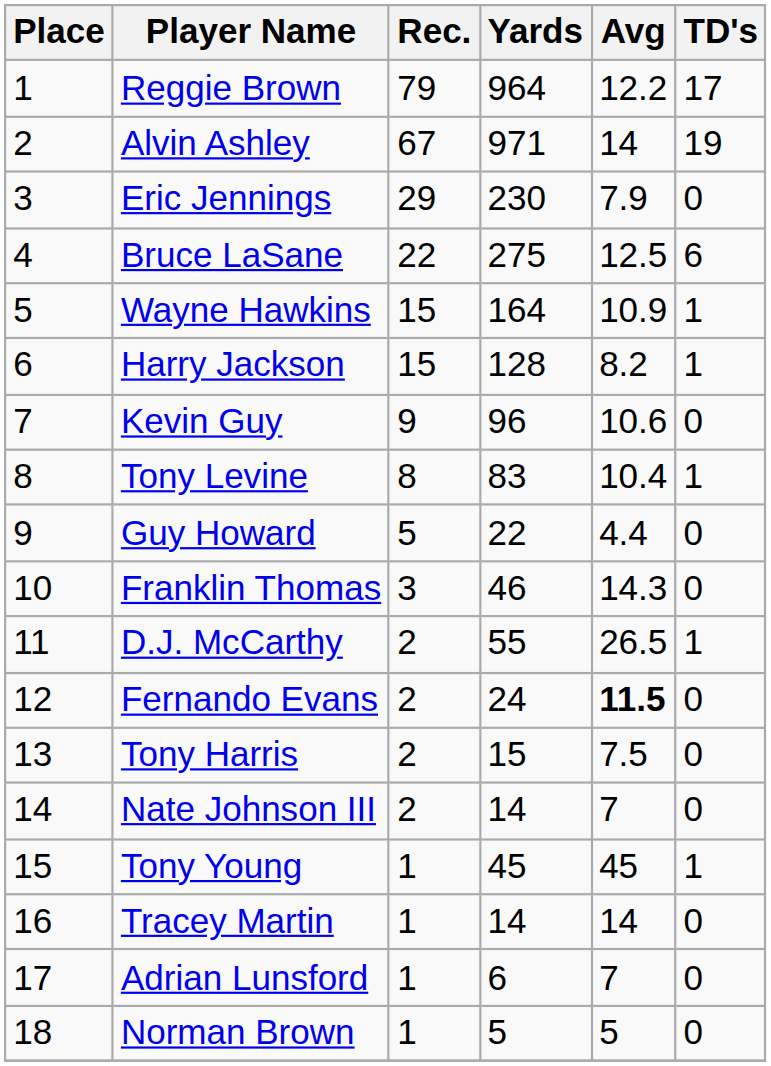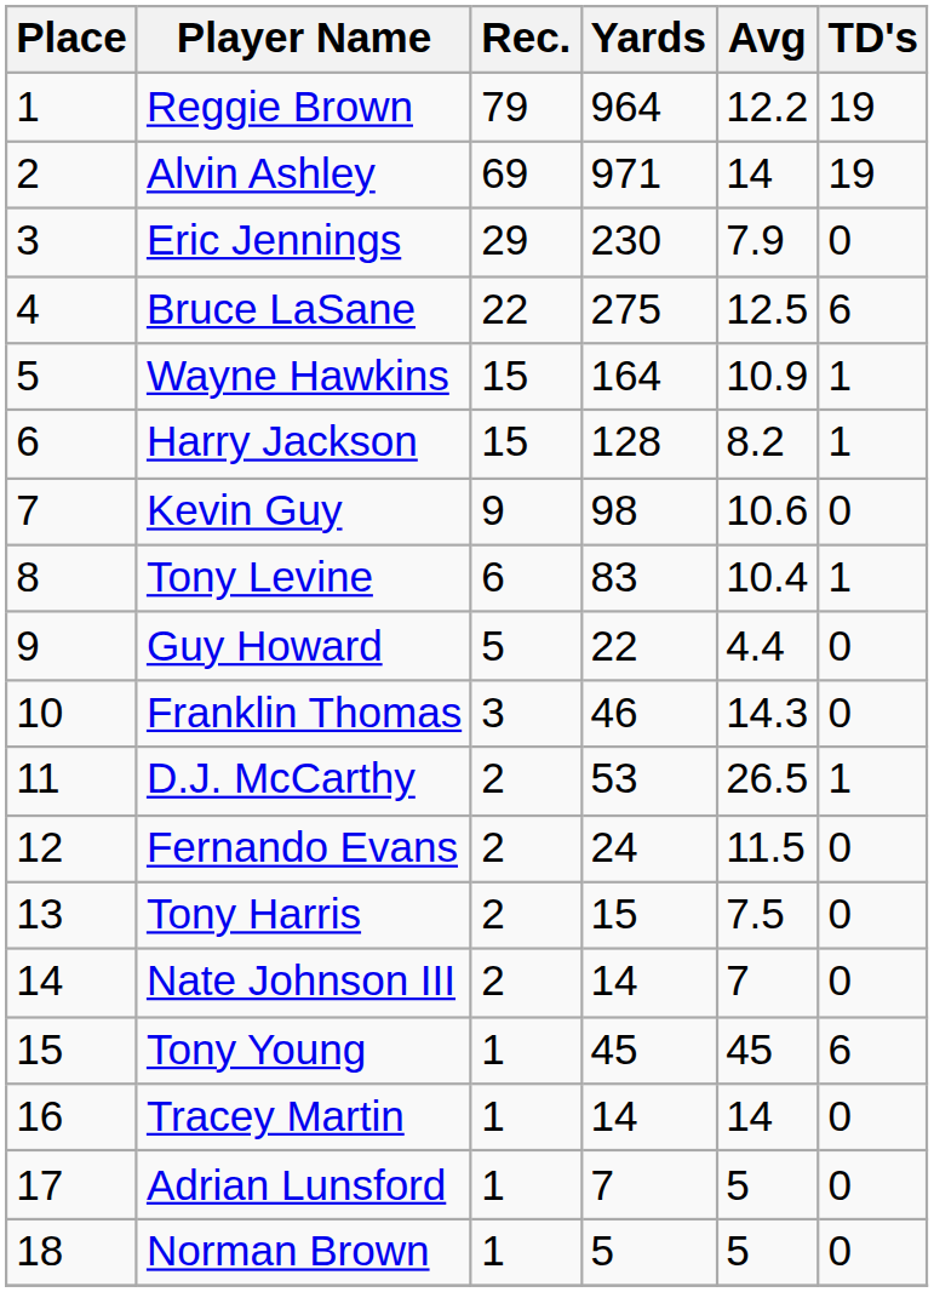 <table class="wikitable">
 <tr>
 <th>Place</th>
 <th>Player Name</th>
 <th>Rec.</th>
 <th>Yards</th>
 <th>Avg</th>
 <th>TD's</th>
 </tr>
 <tr>
 <td>1</td>
 <td><a href='#'>Reggie Brown</a></td>
 <td>79</td>
 <td>964</td>
 <td>12.2</td>
-<td>17</td>
+<td>19</td>
 </tr>
 <tr>
 <td>2</td>
 <td><a href='#'>Alvin Ashley</a></td>
-<td>67</td>
+<td>69</td>
 <td>971</td>
 <td>14</td>
 <td>19</td>
 </tr>
 <tr>
 <td>3</td>
 <td><a href='#'>Eric Jennings</a></td>
 <td>29</td>
 <td>230</td>
 <td>7.9</td>
 <td>0</td>
 </tr>
 <tr>
 <td>4</td>
 <td><a href='#'>Bruce LaSane</a></td>
 <td>22</td>
 <td>275</td>
 <td>12.5</td>
 <td>6</td>
 </tr>
 <tr>
 <td>5</td>
 <td><a href='#'>Wayne Hawkins</a></td>
 <td>15</td>
 <td>164</td>
 <td>10.9</td>
 <td>1</td>
 </tr>
 <tr>
 <td>6</td>
 <td><a href='#'>Harry Jackson</a></td>
 <td>15</td>
 <td>128</td>
 <td>8.2</td>
 <td>1</td>
 </tr>
 <tr>
 <td>7</td>
 <td><a href='#'>Kevin Guy</a></td>
 <td>9</td>
-<td>96</td>
+<td>98</td>
 <td>10.6</td>
 <td>0</td>
 </tr>
 <tr>
 <td>8</td>
 <td><a href='#'>Tony Levine</a></td>
-<td>8</td>
+<td>6</td>
 <td>83</td>
 <td>10.4</td>
 <td>1</td>
 </tr>
 <tr>
 <td>9</td>
 <td><a href='#'>Guy Howard</a></td>
 <td>5</td>
 <td>22</td>
 <td>4.4</td>
 <td>0</td>
 </tr>
 <tr>
 <td>10</td>
 <td><a href='#'>Franklin Thomas</a></td>
 <td>3</td>
 <td>46</td>
 <td>14.3</td>
 <td>0</td>
 </tr>
 <tr>
 <td>11</td>
 <td><a href='#'>D.J. McCarthy</a></td>
 <td>2</td>
-<td>55</td>
+<td>53</td>
 <td>26.5</td>
 <td>1</td>
 </tr>
 <tr>
 <td>12</td>
 <td><a href='#'>Fernando Evans</a></td>
 <td>2</td>
 <td>24</td>
-<td><strong>11.5</strong></td>
+<td>11.5</td>
 <td>0</td>
 </tr>
 <tr>
 <td>13</td>
 <td><a href='#'>Tony Harris</a></td>
 <td>2</td>
 <td>15</td>
 <td>7.5</td>
 <td>0</td>
 </tr>
 <tr>
 <td>14</td>
 <td><a href='#'>Nate Johnson III</a></td>
 <td>2</td>
 <td>14</td>
 <td>7</td>
 <td>0</td>
 </tr>
 <tr>
 <td>15</td>
 <td><a href='#'>Tony Young</a></td>
 <td>1</td>
 <td>45</td>
 <td>45</td>
-<td>1</td>
+<td>6</td>
 </tr>
 <tr>
 <td>16</td>
 <td><a href='#'>Tracey Martin</a></td>
 <td>1</td>
 <td>14</td>
 <td>14</td>
 <td>0</td>
 </tr>
 <tr>
 <td>17</td>
 <td><a href='#'>Adrian Lunsford</a></td>
 <td>1</td>
-<td>6</td>
 <td>7</td>
+<td>5</td>
 <td>0</td>
 </tr>
 <tr>
 <td>18</td>
 <td><a href='#'>Norman Brown</a></td>
 <td>1</td>
 <td>5</td>
 <td>5</td>
 <td>0</td>
 </tr>
 <tr>
 </tr>
 </table>
